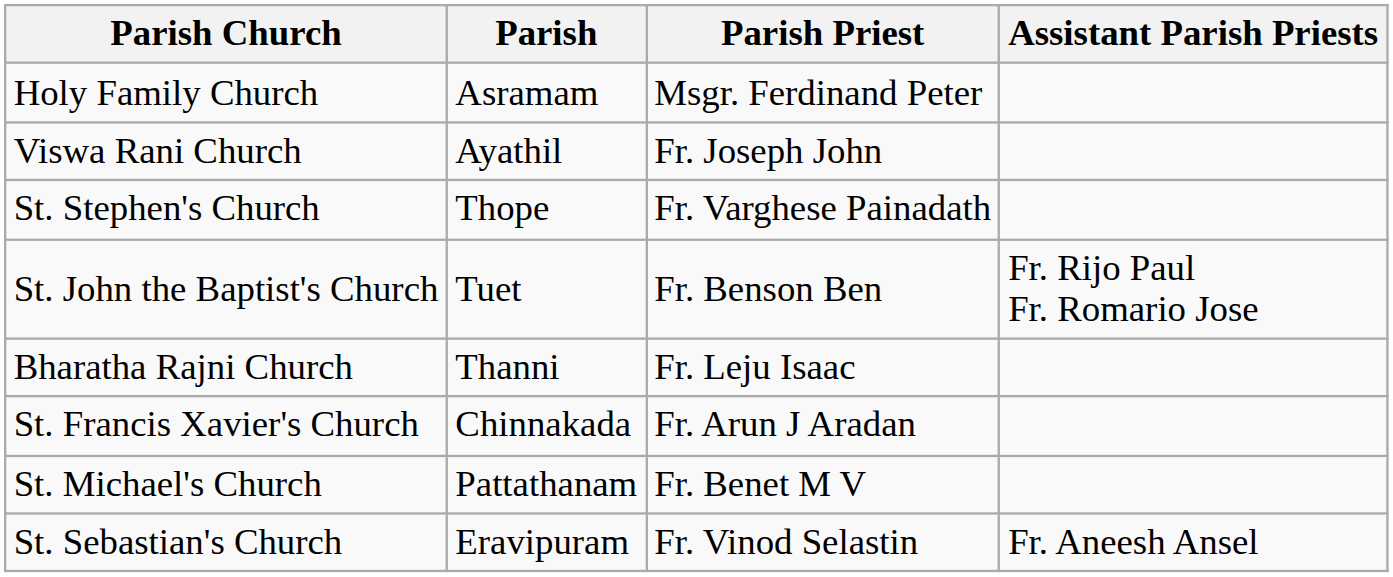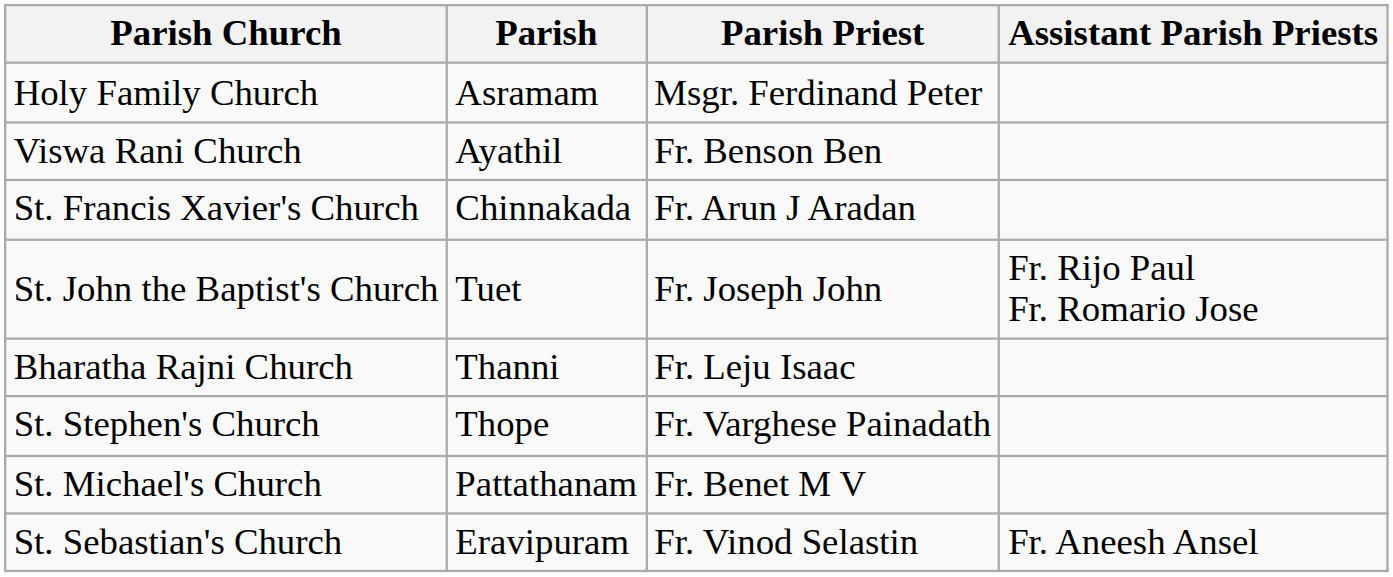 <table class="wikitable">
 <tr>
 <th>Parish Church</th>
 <th>Parish</th>
 <th>Parish Priest</th>
 <th>Assistant Parish Priests</th>
 </tr>
 <tr>
 <td>Holy Family Church</td>
 <td>Asramam</td>
 <td>Msgr. Ferdinand Peter</td>
 <td></td>
 </tr>
 <tr>
 <td>Viswa Rani Church</td>
 <td>Ayathil</td>
-<td>Fr. Joseph John</td>
+<td>Fr. Benson Ben</td>
 <td></td>
 </tr>
 <tr>
-<td>St. Stephen's Church</td>
-<td>Thope</td>
-<td>Fr. Varghese Painadath</td>
+<td>St. Francis Xavier's Church</td>
+<td>Chinnakada</td>
+<td>Fr. Arun J Aradan</td>
 <td></td>
 </tr>
 <tr>
 <td>St. John the Baptist's Church</td>
 <td>Tuet</td>
-<td>Fr. Benson Ben</td>
+<td>Fr. Joseph John</td>
 <td>Fr. Rijo Paul<br>Fr. Romario Jose</td>
 </tr>
 <tr>
 <td>Bharatha Rajni Church</td>
 <td>Thanni</td>
 <td>Fr. Leju Isaac</td>
 <td></td>
 </tr>
 <tr>
-<td>St. Francis Xavier's Church</td>
-<td>Chinnakada</td>
-<td>Fr. Arun J Aradan</td>
+<td>St. Stephen's Church</td>
+<td>Thope</td>
+<td>Fr. Varghese Painadath</td>
 <td></td>
 </tr>
 <tr>
 <td>St. Michael's Church</td>
 <td>Pattathanam</td>
 <td>Fr. Benet M V</td>
 <td></td>
 </tr>
 <tr>
 <td>St. Sebastian's Church</td>
 <td>Eravipuram</td>
 <td>Fr. Vinod Selastin</td>
 <td>Fr. Aneesh Ansel</td>
 </tr>
 </table>
